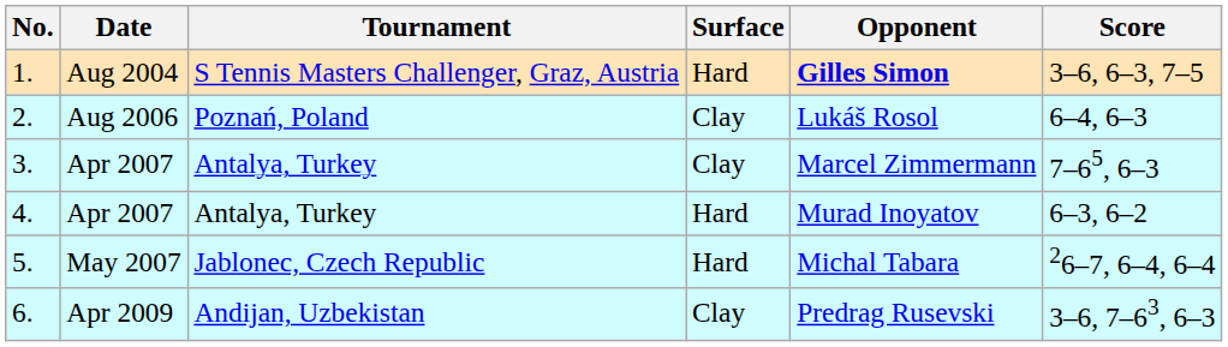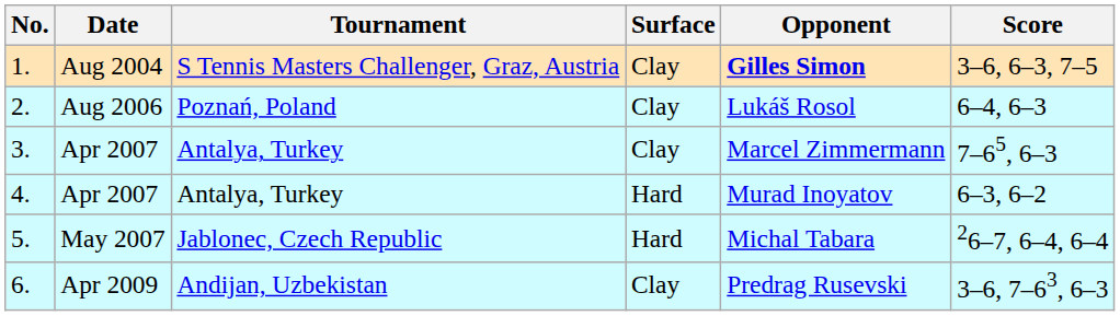 <table class="wikitable">
 <tr>
 <th>No.</th>
 <th>Date</th>
 <th>Tournament</th>
 <th>Surface</th>
 <th>Opponent</th>
 <th>Score</th>
 </tr>
 <tr bgcolor="moccasin">
 <td>1.</td>
 <td>Aug 2004</td>
 <td><a href='#'>S Tennis Masters Challenger</a>, <a href='#'>Graz, Austria</a></td>
-<td>Hard</td>
+<td>Clay</td>
 <td><strong> <a href='#'>Gilles Simon</a></strong></td>
 <td>3–6, 6–3, 7–5</td>
 </tr>
 <tr bgcolor="CFFCFF">
 <td>2.</td>
 <td>Aug 2006</td>
 <td><a href='#'>Poznań, Poland</a></td>
 <td>Clay</td>
 <td> <a href='#'>Lukáš Rosol</a></td>
 <td>6–4, 6–3</td>
 </tr>
 <tr bgcolor="CFFCFF">
 <td>3.</td>
 <td>Apr 2007</td>
 <td><a href='#'>Antalya, Turkey</a></td>
 <td>Clay</td>
 <td> <a href='#'>Marcel Zimmermann</a></td>
 <td>7–6<sup>5</sup>, 6–3</td>
 </tr>
 <tr bgcolor="CFFCFF">
 <td>4.</td>
 <td>Apr 2007</td>
 <td>Antalya, Turkey</td>
 <td>Hard</td>
 <td> <a href='#'>Murad Inoyatov</a></td>
 <td>6–3, 6–2</td>
 </tr>
 <tr bgcolor="CFFCFF">
 <td>5.</td>
 <td>May 2007</td>
 <td><a href='#'>Jablonec, Czech Republic</a></td>
 <td>Hard</td>
 <td> <a href='#'>Michal Tabara</a></td>
 <td><sup>2</sup>6–7, 6–4, 6–4</td>
 </tr>
 <tr bgcolor="CFFCFF">
 <td>6.</td>
 <td>Apr 2009</td>
 <td><a href='#'>Andijan, Uzbekistan</a></td>
 <td>Clay</td>
 <td> <a href='#'>Predrag Rusevski</a></td>
 <td>3–6, 7–6<sup>3</sup>, 6–3</td>
 </tr>
 </table>
